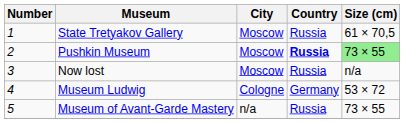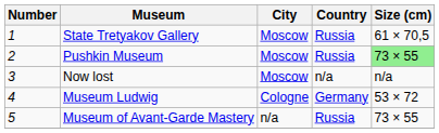 <table class="wikitable sortable">
 <tr>
 <th>Number</th>
 <th>Museum</th>
 <th>City</th>
 <th>Country</th>
 <th>Size (cm)</th>
 </tr>
 <tr>
 <td><em>1</em></td>
 <td><a href='#'>State Tretyakov Gallery</a></td>
 <td><a href='#'>Moscow</a></td>
 <td><a href='#'>Russia</a></td>
 <td>61 × 70,5</td>
 </tr>
 <tr>
 <td><em>2</em></td>
 <td><a href='#'>Pushkin Museum</a></td>
 <td><a href='#'>Moscow</a></td>
-<td><strong><a href='#'>Russia</a></strong></td>
+<td><a href='#'>Russia</a></td>
 <td style="background: lightgreen;">73 × 55</td>
 </tr>
 <tr>
 <td><em>3</em></td>
 <td>Now lost</td>
 <td><a href='#'>Moscow</a></td>
-<td><a href='#'>Russia</a></td>
+<td>n/a</td>
 <td>n/a</td>
 </tr>
 <tr>
 <td><em>4</em></td>
 <td><a href='#'>Museum Ludwig</a></td>
 <td><a href='#'>Cologne</a></td>
 <td><a href='#'>Germany</a></td>
 <td>53 × 72</td>
 </tr>
 <tr>
 <td><em>5</em></td>
 <td><a href='#'>Museum of Avant-Garde Mastery</a></td>
 <td>n/a</td>
 <td><a href='#'>Russia</a></td>
 <td>73 × 55</td>
 </tr>
 <tr>
 </tr>
 </table>
